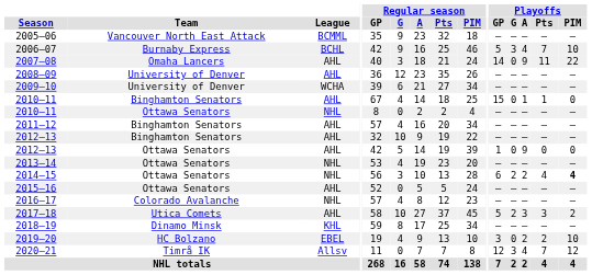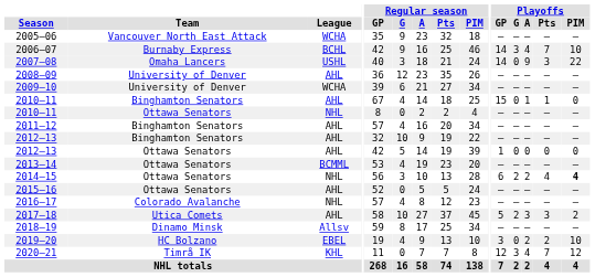 <table border="0" cellpadding="1" cellspacing="0" style="text-align:center; width:60em">
 <tr bgcolor="#e0e0e0">
 <th colspan="3" bgcolor="#ffffff"></th>
 <th rowspan="99" bgcolor="#ffffff"></th>
 <th colspan="5"><a href='#'>Regular season</a></th>
 <th rowspan="99" bgcolor="#ffffff"></th>
 <th colspan="5"><a href='#'>Playoffs</a></th>
 </tr>
 <tr bgcolor="#e0e0e0">
 <th><a href='#'>Season</a></th>
 <th>Team</th>
 <th>League</th>
 <th>GP</th>
 <th><a href='#'>G</a></th>
 <th><a href='#'>A</a></th>
 <th><a href='#'>Pts</a></th>
 <th><a href='#'>PIM</a></th>
 <th>GP</th>
 <th>G</th>
 <th>A</th>
 <th>Pts</th>
 <th>PIM</th>
 </tr>
 <tr>
 <td>2005–06</td>
 <td><a href='#'>Vancouver North East Attack</a></td>
-<td><a href='#'>BCMML</a></td>
+<td><a href='#'>WCHA</a></td>
 <td>35</td>
 <td>9</td>
 <td>23</td>
 <td>32</td>
 <td>18</td>
 <td>—</td>
 <td>—</td>
 <td>—</td>
 <td>—</td>
 <td>—</td>
 </tr>
 <tr style="background:#f0f0f0;">
 <td>2006–07</td>
 <td><a href='#'>Burnaby Express</a></td>
 <td><a href='#'>BCHL</a></td>
 <td>42</td>
 <td>9</td>
 <td>16</td>
 <td>25</td>
 <td>46</td>
-<td>5</td>
+<td>14</td>
 <td>3</td>
 <td>4</td>
 <td>7</td>
 <td>10</td>
 </tr>
 <tr style="background:#f0f0f0;">
 <td><a href='#'>2007–08</a></td>
 <td><a href='#'>Omaha Lancers</a></td>
-<td>AHL</td>
+<td><a href='#'>USHL</a></td>
 <td>40</td>
 <td>3</td>
 <td>18</td>
 <td>21</td>
 <td>24</td>
 <td>14</td>
 <td>0</td>
 <td>9</td>
-<td>11</td>
+<td>3</td>
 <td>22</td>
 </tr>
 <tr>
 <td><a href='#'>2008–09</a></td>
 <td><a href='#'>University of Denver</a></td>
 <td><a href='#'>AHL</a></td>
 <td>36</td>
 <td>12</td>
 <td>23</td>
 <td>35</td>
 <td>26</td>
 <td>—</td>
 <td>—</td>
 <td>—</td>
 <td>—</td>
 <td>—</td>
 </tr>
 <tr style="background:#f0f0f0;">
 <td><a href='#'>2009–10</a></td>
 <td>University of Denver</td>
 <td>WCHA</td>
 <td>39</td>
 <td>6</td>
 <td>21</td>
 <td>27</td>
 <td>34</td>
 <td>—</td>
 <td>—</td>
 <td>—</td>
 <td>—</td>
 <td>—</td>
 </tr>
 <tr>
 <td><a href='#'>2010–11</a></td>
 <td><a href='#'>Binghamton Senators</a></td>
 <td><a href='#'>AHL</a></td>
 <td>67</td>
 <td>4</td>
 <td>14</td>
 <td>18</td>
 <td>25</td>
 <td>15</td>
 <td>0</td>
 <td>1</td>
 <td>1</td>
 <td>0</td>
 </tr>
 <tr style="background:#f0f0f0;">
 <td><a href='#'>2010–11</a></td>
 <td><a href='#'>Ottawa Senators</a></td>
 <td><a href='#'>NHL</a></td>
 <td>8</td>
 <td>0</td>
 <td>2</td>
 <td>2</td>
 <td>4</td>
 <td>—</td>
 <td>—</td>
 <td>—</td>
 <td>—</td>
 <td>—</td>
 </tr>
 <tr>
 <td><a href='#'>2011–12</a></td>
 <td>Binghamton Senators</td>
 <td>AHL</td>
 <td>57</td>
 <td>4</td>
 <td>16</td>
 <td>20</td>
 <td>34</td>
 <td>—</td>
 <td>—</td>
 <td>—</td>
 <td>—</td>
 <td>—</td>
 </tr>
 <tr style="background:#f0f0f0;">
 <td><a href='#'>2012–13</a></td>
 <td>Binghamton Senators</td>
 <td>AHL</td>
 <td>32</td>
 <td>10</td>
 <td>9</td>
 <td>19</td>
 <td>22</td>
 <td>—</td>
 <td>—</td>
 <td>—</td>
 <td>—</td>
 <td>—</td>
 </tr>
 <tr>
 <td><a href='#'>2012–13</a></td>
 <td>Ottawa Senators</td>
 <td>AHL</td>
 <td>42</td>
 <td>5</td>
 <td>14</td>
 <td>19</td>
 <td>39</td>
 <td>1</td>
 <td>0</td>
-<td>9</td>
+<td>0</td>
 <td>0</td>
 <td>0</td>
 </tr>
 <tr style="background:#f0f0f0;">
 <td><a href='#'>2013–14</a></td>
 <td>Ottawa Senators</td>
-<td>NHL</td>
+<td><a href='#'>BCMML</a></td>
 <td>53</td>
 <td>4</td>
 <td>19</td>
 <td>23</td>
 <td>20</td>
 <td>—</td>
 <td>—</td>
 <td>—</td>
 <td>—</td>
 <td>—</td>
 </tr>
 <tr>
 <td><a href='#'>2014–15</a></td>
 <td>Ottawa Senators</td>
 <td>NHL</td>
 <td>56</td>
 <td>3</td>
 <td>10</td>
 <td>13</td>
 <td>28</td>
 <td>6</td>
 <td>2</td>
 <td>2</td>
 <td>4</td>
 <td><strong>4</strong></td>
 </tr>
 <tr style="background:#f0f0f0;">
 <td><a href='#'>2015–16</a></td>
 <td>Ottawa Senators</td>
 <td>AHL</td>
 <td>52</td>
 <td>0</td>
 <td>5</td>
 <td>5</td>
 <td>24</td>
 <td>—</td>
 <td>—</td>
 <td>—</td>
 <td>—</td>
 <td>—</td>
 </tr>
 <tr>
 <td><a href='#'>2016–17</a></td>
 <td><a href='#'>Colorado Avalanche</a></td>
 <td>NHL</td>
 <td>57</td>
 <td>4</td>
 <td>8</td>
 <td>12</td>
 <td>23</td>
 <td>—</td>
 <td>—</td>
 <td>—</td>
 <td>—</td>
 <td>—</td>
 </tr>
 <tr style="background:#f0f0f0;">
 <td><a href='#'>2017–18</a></td>
 <td><a href='#'>Utica Comets</a></td>
 <td>AHL</td>
 <td>58</td>
 <td>10</td>
 <td>27</td>
 <td>37</td>
 <td>45</td>
 <td>5</td>
 <td>2</td>
 <td>3</td>
 <td>3</td>
 <td>2</td>
 </tr>
 <tr>
 <td><a href='#'>2018–19</a></td>
 <td><a href='#'>Dinamo Minsk</a></td>
-<td><a href='#'>KHL</a></td>
+<td><a href='#'>Allsv</a></td>
 <td>59</td>
 <td>8</td>
 <td>17</td>
 <td>25</td>
 <td>34</td>
 <td>—</td>
 <td>—</td>
 <td>—</td>
 <td>—</td>
 <td>—</td>
 </tr>
 <tr style="background:#f0f0f0;">
 <td><a href='#'>2019–20</a></td>
 <td><a href='#'>HC Bolzano</a></td>
 <td><a href='#'>EBEL</a></td>
 <td>19</td>
 <td>4</td>
 <td>9</td>
 <td>13</td>
 <td>10</td>
 <td>3</td>
 <td>0</td>
 <td>2</td>
 <td>2</td>
 <td>10</td>
 </tr>
 <tr>
 <td><a href='#'>2020–21</a></td>
 <td><a href='#'>Timrå IK</a></td>
-<td><a href='#'>Allsv</a></td>
+<td><a href='#'>KHL</a></td>
 <td>11</td>
 <td>0</td>
 <td>7</td>
 <td>7</td>
 <td>8</td>
 <td>12</td>
 <td>3</td>
 <td>4</td>
 <td>7</td>
 <td>12</td>
 </tr>
 <tr bgcolor="#e0e0e0">
 <th colspan="3">NHL totals</th>
 <th>268</th>
 <th>16</th>
 <th>58</th>
 <th>74</th>
 <th>138</th>
 <th>7</th>
 <th>2</th>
 <th>2</th>
 <th>4</th>
 <th>4</th>
 </tr>
 </table>
